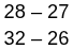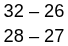 <table style="text-align:center">
 <tr>
 <th width=200></th>
 <th width=100></th>
 <th width=200></th>
 </tr>
 <tr>
 <td align=right><strong></strong></td>
-<td>28 – 27</td>
+<td>32 – 26</td>
 <td align=left></td>
 </tr>
 <tr>
 <td align=right><strong></strong></td>
-<td>32 – 26</td>
+<td>28 – 27</td>
 <td align=left></td>
 </tr>
 </table>
